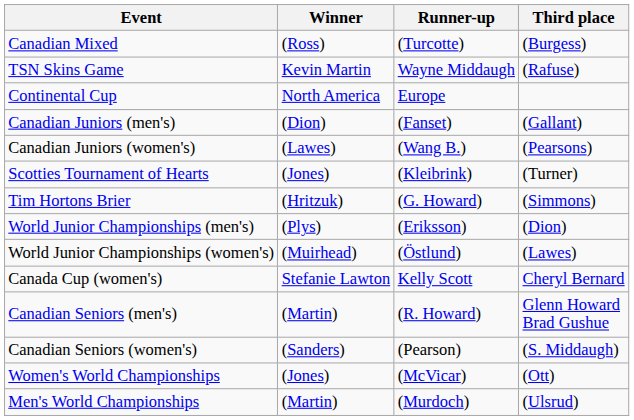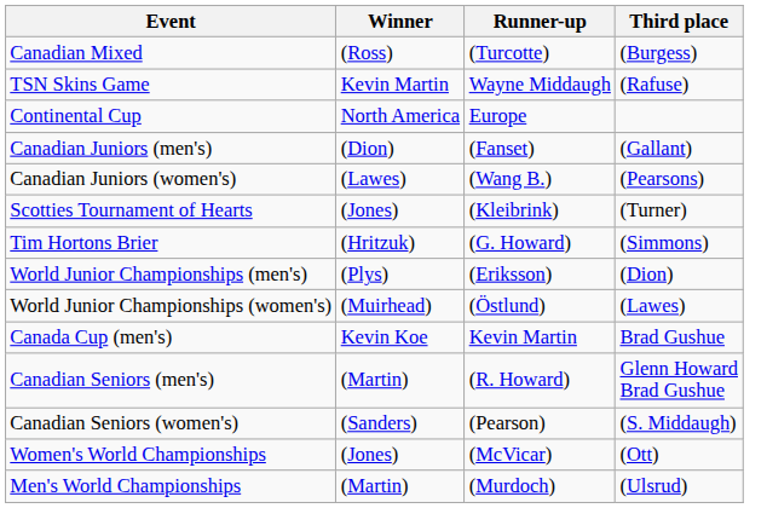 <table class="wikitable">
 <tr>
 <th>Event</th>
 <th>Winner</th>
 <th>Runner-up</th>
 <th>Third place</th>
 </tr>
 <tr>
 <td><a href='#'>Canadian Mixed</a></td>
 <td> (<a href='#'>Ross</a>)</td>
 <td> (<a href='#'>Turcotte</a>)</td>
 <td> (<a href='#'>Burgess</a>)</td>
 </tr>
 <tr>
 <td><a href='#'>TSN Skins Game</a></td>
 <td><a href='#'>Kevin Martin</a></td>
 <td><a href='#'>Wayne Middaugh</a></td>
 <td> (<a href='#'>Rafuse</a>)</td>
 </tr>
 <tr>
 <td><a href='#'>Continental Cup</a></td>
 <td>  <a href='#'>North America</a></td>
 <td> <a href='#'>Europe</a></td>
 <td></td>
 </tr>
 <tr>
 <td><a href='#'>Canadian Juniors</a> (men's)</td>
 <td> (<a href='#'>Dion</a>)</td>
 <td> (<a href='#'>Fanset</a>)</td>
 <td> (<a href='#'>Gallant</a>)</td>
 </tr>
 <tr>
 <td>Canadian Juniors (women's)</td>
 <td> (<a href='#'>Lawes</a>)</td>
 <td> (<a href='#'>Wang B.</a>)</td>
 <td> (<a href='#'>Pearsons</a>)</td>
 </tr>
 <tr>
 <td><a href='#'>Scotties Tournament of Hearts</a></td>
 <td> (<a href='#'>Jones</a>)</td>
 <td> (<a href='#'>Kleibrink</a>)</td>
 <td> (Turner)</td>
 </tr>
 <tr>
 <td><a href='#'>Tim Hortons Brier</a></td>
 <td> (<a href='#'>Hritzuk</a>)</td>
 <td> (<a href='#'>G. Howard</a>)</td>
 <td> (<a href='#'>Simmons</a>)</td>
 </tr>
 <tr>
 <td><a href='#'>World Junior Championships</a> (men's)</td>
 <td> (<a href='#'>Plys</a>)</td>
 <td> (<a href='#'>Eriksson</a>)</td>
 <td> (<a href='#'>Dion</a>)</td>
 </tr>
 <tr>
 <td>World Junior Championships (women's)</td>
 <td> (<a href='#'>Muirhead</a>)</td>
 <td> (<a href='#'>Östlund</a>)</td>
 <td> (<a href='#'>Lawes</a>)</td>
 </tr>
 <tr>
-<td>Canada Cup (women's)</td>
-<td><a href='#'>Stefanie Lawton</a></td>
-<td><a href='#'>Kelly Scott</a></td>
-<td><a href='#'>Cheryl Bernard</a></td>
+<td><a href='#'>Canada Cup</a> (men's)</td>
+<td><a href='#'>Kevin Koe</a></td>
+<td><a href='#'>Kevin Martin</a></td>
+<td><a href='#'>Brad Gushue</a></td>
 </tr>
 <tr>
 <td><a href='#'>Canadian Seniors</a> (men's)</td>
 <td> (<a href='#'>Martin</a>)</td>
 <td> (<a href='#'>R. Howard</a>)</td>
 <td><a href='#'>Glenn Howard</a> <br> <a href='#'>Brad Gushue</a></td>
 </tr>
 <tr>
 <td>Canadian Seniors (women's)</td>
 <td> (<a href='#'>Sanders</a>)</td>
 <td> (Pearson)</td>
 <td> (<a href='#'>S. Middaugh</a>)</td>
 </tr>
 <tr>
 <td><a href='#'>Women's World Championships</a></td>
 <td> (<a href='#'>Jones</a>)</td>
 <td> (<a href='#'>McVicar</a>)</td>
 <td> (<a href='#'>Ott</a>)</td>
 </tr>
 <tr>
 <td><a href='#'>Men's World Championships</a></td>
 <td> (<a href='#'>Martin</a>)</td>
 <td> (<a href='#'>Murdoch</a>)</td>
 <td> (<a href='#'>Ulsrud</a>)</td>
 </tr>
 </table>
